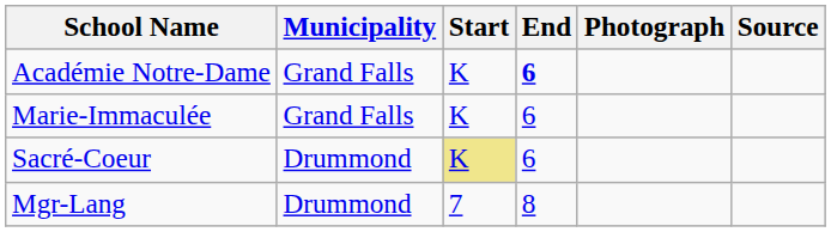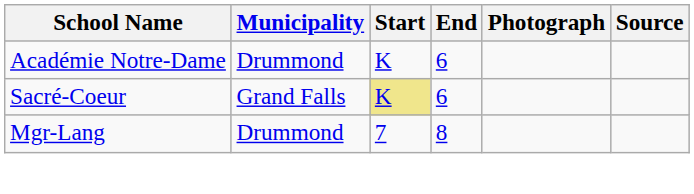 <table class="wikitable sortable">
 <tr>
 <th>School Name</th>
 <th><a href='#'>Municipality</a></th>
 <th>Start</th>
 <th>End</th>
 <th>Photograph</th>
 <th>Source</th>
 </tr>
 <tr>
 <td><a href='#'>Académie Notre-Dame</a></td>
-<td><a href='#'>Grand Falls</a></td>
-<td><a href='#'>K</a></td>
-<td><strong><a href='#'>6</a></strong></td>
-<td></td>
-<td></td>
-</tr>
-<tr>
-<td><a href='#'>Marie-Immaculée</a></td>
-<td><a href='#'>Grand Falls</a></td>
+<td><a href='#'>Drummond</a></td>
 <td><a href='#'>K</a></td>
 <td><a href='#'>6</a></td>
 <td></td>
 <td></td>
 </tr>
 <tr>
 <td><a href='#'>Sacré-Coeur</a></td>
-<td><a href='#'>Drummond</a></td>
+<td><a href='#'>Grand Falls</a></td>
 <td style="background: khaki;"><a href='#'>K</a></td>
 <td><a href='#'>6</a></td>
 <td></td>
 <td></td>
 </tr>
 <tr>
 <td><a href='#'>Mgr-Lang</a></td>
 <td><a href='#'>Drummond</a></td>
 <td><a href='#'>7</a></td>
 <td><a href='#'>8</a></td>
 <td></td>
 <td></td>
 </tr>
 </table>
